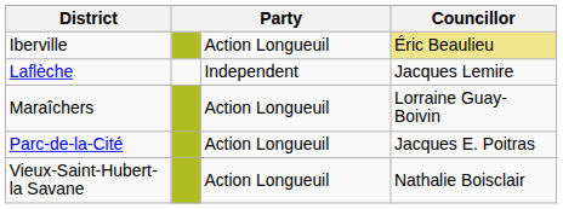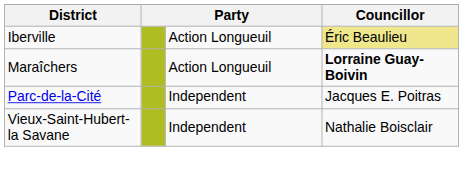 <table class="wikitable">
 <tr>
 </tr>
 <tr>
 <th bgcolor="#DDDDFF" width="150px">District</th>
 <th bgcolor="#DDDDFF" width="200px" colspan="2">Party</th>
 <th bgcolor="#DDDDFF" width="150px">Councillor</th>
 </tr>
 <tr>
 <td>Iberville</td>
 <td bgcolor=#AFBD22 width="20px"> </td>
 <td>Action Longueuil</td>
 <td style="background: khaki;">Éric Beaulieu</td>
 </tr>
 <tr>
-<td><a href='#'>Laflèche</a></td>
-<td> </td>
-<td>Independent</td>
-<td>Jacques Lemire</td>
-</tr>
-<tr>
 <td>Maraîchers</td>
 <td bgcolor=#AFBD22 width="20px"> </td>
 <td>Action Longueuil</td>
-<td>Lorraine Guay-Boivin</td>
+<td><strong>Lorraine Guay-Boivin</strong></td>
 </tr>
 <tr>
 <td><a href='#'>Parc-de-la-Cité</a></td>
 <td bgcolor=#AFBD22 width="20px"> </td>
-<td>Action Longueuil</td>
+<td>Independent</td>
 <td>Jacques E. Poitras</td>
 </tr>
 <tr>
 <td>Vieux-Saint-Hubert-la Savane</td>
 <td bgcolor=#AFBD22 width="20px"> </td>
-<td>Action Longueuil</td>
+<td>Independent</td>
 <td>Nathalie Boisclair</td>
 </tr>
 </table>
